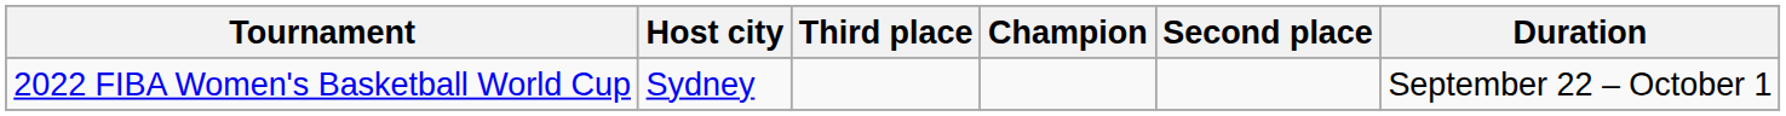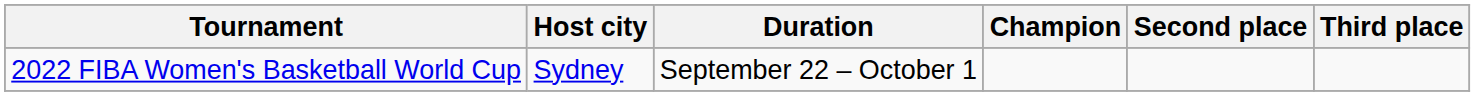 <table class="wikitable" style="font-size:90%">
 <tr>
 <th>Tournament</th>
 <th>Host city</th>
-<th> Third place</th>
+<th>Duration</th>
 <th> Champion</th>
 <th> Second place</th>
-<th>Duration</th>
+<th> Third place</th>
 </tr>
 <tr>
 <td><a href='#'>2022 FIBA Women's Basketball World Cup</a></td>
 <td> <a href='#'>Sydney</a></td>
-<td></td>
+<td>September 22 – October 1</td>
 <td><strong></strong></td>
 <td></td>
-<td>September 22 – October 1</td>
+<td></td>
 </tr>
 </table>
